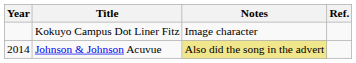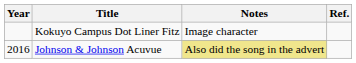 <table class="wikitable">
 <tr>
 <th>Year</th>
 <th>Title</th>
 <th>Notes</th>
 <th>Ref.</th>
 </tr>
 <tr>
 <td></td>
 <td>Kokuyo Campus Dot Liner Fitz</td>
 <td>Image character</td>
 <td></td>
 </tr>
 <tr>
-<td>2014</td>
+<td>2016</td>
 <td><a href='#'>Johnson & Johnson</a> Acuvue</td>
 <td style="background: khaki;">Also did the song in the advert</td>
 <td></td>
 </tr>
 </table>
